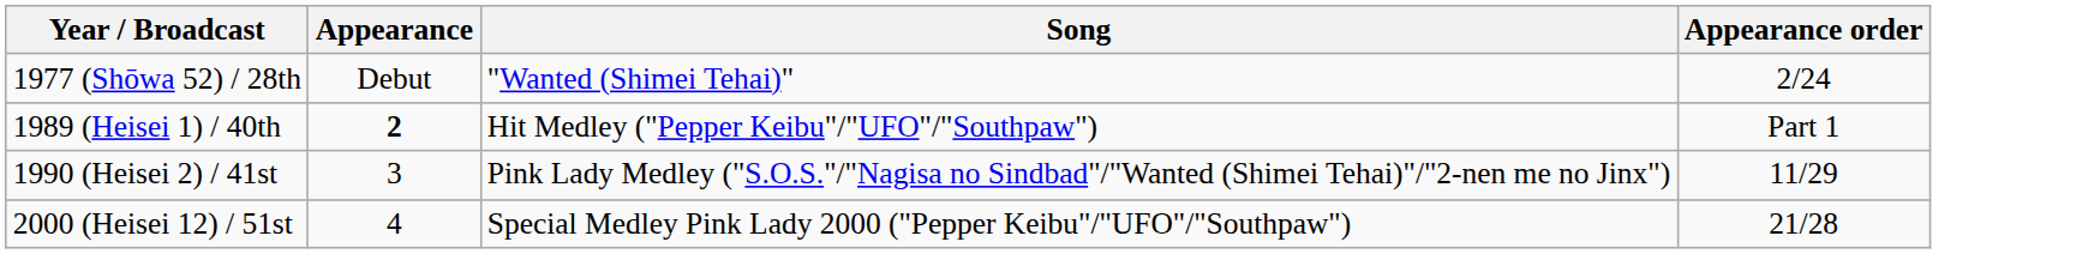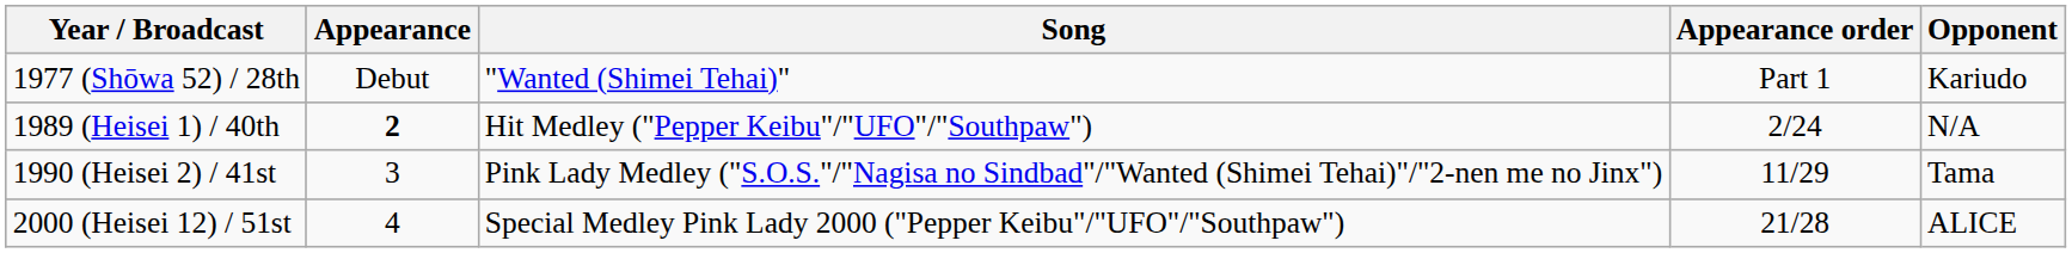 <table class=wikitable>
 <tr>
 <th>Year / Broadcast</th>
 <th>Appearance</th>
 <th>Song</th>
 <th>Appearance order</th>
+<th>Opponent</th>
 </tr>
 <tr>
 <td>1977 (<a href='#'>Shōwa</a> 52) / 28th</td>
 <td align=center>Debut</td>
 <td>"<a href='#'>Wanted (Shimei Tehai)</a>"</td>
-<td align=center>2/24</td>
+<td align=center>Part 1</td>
+<td>Kariudo</td>
 </tr>
 <tr>
 <td>1989 (<a href='#'>Heisei</a> 1) / 40th</td>
 <td align=center><strong>2</strong></td>
 <td>Hit Medley ("<a href='#'>Pepper Keibu</a>"/"<a href='#'>UFO</a>"/"<a href='#'>Southpaw</a>")</td>
-<td align=center>Part 1</td>
+<td align=center>2/24</td>
+<td>N/A</td>
 </tr>
 <tr>
 <td>1990 (Heisei 2) / 41st</td>
 <td align=center>3</td>
 <td>Pink Lady Medley ("<a href='#'>S.O.S.</a>"/"<a href='#'>Nagisa no Sindbad</a>"/"Wanted (Shimei Tehai)"/"2-nen me no Jinx")</td>
 <td align=center>11/29</td>
+<td>Tama</td>
 </tr>
 <tr>
 <td>2000 (Heisei 12) / 51st</td>
 <td align=center>4</td>
 <td>Special Medley Pink Lady 2000 ("Pepper Keibu"/"UFO"/"Southpaw")</td>
 <td align=center>21/28</td>
+<td>ALICE</td>
 </tr>
 </table>
